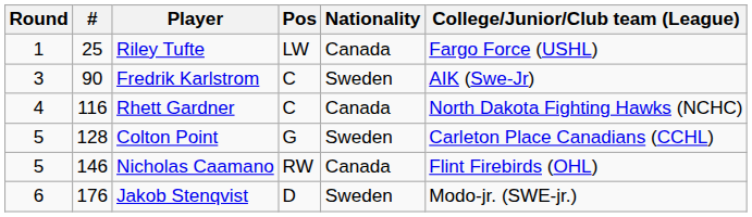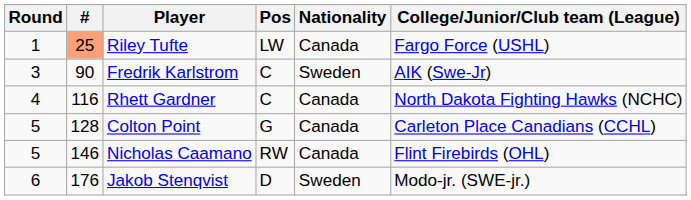 <table class="wikitable">
 <tr>
 <th>Round</th>
 <th>#</th>
 <th>Player</th>
 <th>Pos</th>
 <th>Nationality</th>
 <th>College/Junior/Club team (League)</th>
 </tr>
 <tr>
 <td style="text-align:center">1</td>
-<td style="text-align:center">25</td>
+<td style="background: lightsalmon; text-align:center">25</td>
 <td><a href='#'>Riley Tufte</a></td>
 <td>LW</td>
 <td> Canada</td>
 <td><a href='#'>Fargo Force</a> (<a href='#'>USHL</a>)</td>
 </tr>
 <tr>
 <td style="text-align:center">3</td>
 <td style="text-align:center">90</td>
 <td><a href='#'>Fredrik Karlstrom</a></td>
 <td>C</td>
 <td> Sweden</td>
 <td><a href='#'>AIK</a> (<a href='#'>Swe-Jr</a>)</td>
 </tr>
 <tr>
 <td style="text-align:center">4</td>
 <td style="text-align:center">116</td>
 <td><a href='#'>Rhett Gardner</a></td>
 <td>C</td>
 <td> Canada</td>
 <td><a href='#'>North Dakota Fighting Hawks</a> (NCHC)</td>
 </tr>
 <tr>
 <td style="text-align:center">5</td>
 <td style="text-align:center">128</td>
 <td><a href='#'>Colton Point</a></td>
 <td>G</td>
-<td> Sweden</td>
+<td> Canada</td>
 <td><a href='#'>Carleton Place Canadians</a> (<a href='#'>CCHL</a>)</td>
 </tr>
 <tr>
 <td style="text-align:center">5</td>
 <td style="text-align:center">146</td>
 <td><a href='#'>Nicholas Caamano</a></td>
 <td>RW</td>
 <td> Canada</td>
 <td><a href='#'>Flint Firebirds</a> (<a href='#'>OHL</a>)</td>
 </tr>
 <tr>
 <td style="text-align:center">6</td>
 <td style="text-align:center">176</td>
 <td><a href='#'>Jakob Stenqvist</a></td>
 <td>D</td>
 <td> Sweden</td>
 <td>Modo-jr. (SWE-jr.)</td>
 </tr>
 </table>
